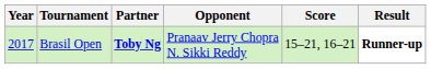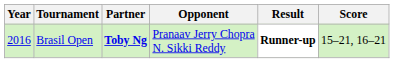 <table class="sortable wikitable" style="font-size: 90%;">
 <tr>
 <th>Year</th>
 <th>Tournament</th>
 <th>Partner</th>
 <th>Opponent</th>
+<th>Result</th>
 <th>Score</th>
-<th>Result</th>
 </tr>
 <tr style="background:#D4F1C5">
-<td align="center"><a href='#'>2017</a></td>
+<td align="center"><a href='#'>2016</a></td>
 <td align="left"><a href='#'>Brasil Open</a></td>
 <td align="left"><strong> <a href='#'>Toby Ng</a></strong></td>
 <td align="left"> <a href='#'>Pranaav Jerry Chopra</a><br> <a href='#'>N. Sikki Reddy</a></td>
+<td style="text-align:left; background:white"> <strong>Runner-up</strong></td>
 <td align="left">15–21, 16–21</td>
-<td style="text-align:left; background:white"> <strong>Runner-up</strong></td>
 </tr>
 </table>
